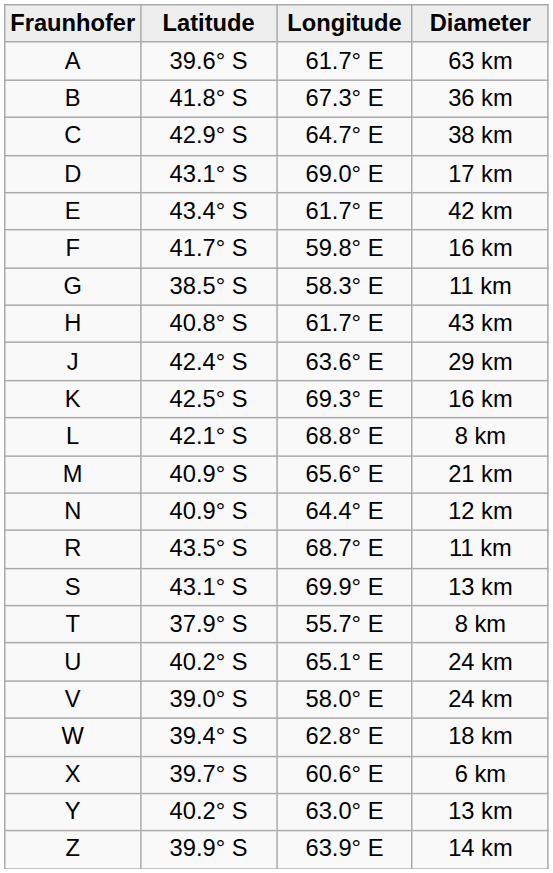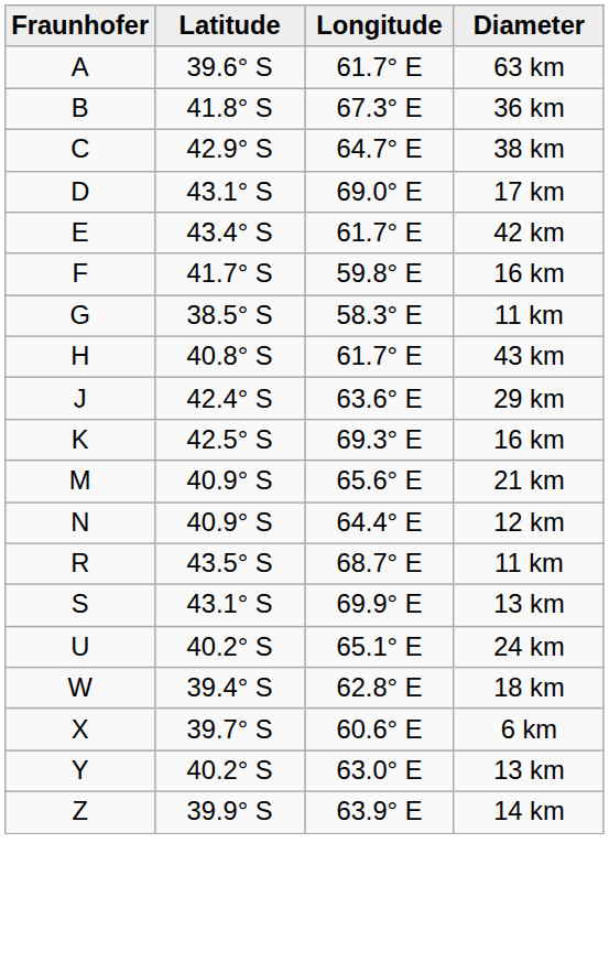 <table class="wikitable">
 <tr>
 <th width="25%" style="background:#eeeeee;">Fraunhofer</th>
 <th width="25%" style="background:#eeeeee;">Latitude</th>
 <th width="25%" style="background:#eeeeee;">Longitude</th>
 <th width="25%" style="background:#eeeeee;">Diameter</th>
 </tr>
 <tr>
 <td align="center">A</td>
 <td align="center">39.6° S</td>
 <td align="center">61.7° E</td>
 <td align="center">63 km</td>
 </tr>
 <tr>
 <td align="center">B</td>
 <td align="center">41.8° S</td>
 <td align="center">67.3° E</td>
 <td align="center">36 km</td>
 </tr>
 <tr>
 <td align="center">C</td>
 <td align="center">42.9° S</td>
 <td align="center">64.7° E</td>
 <td align="center">38 km</td>
 </tr>
 <tr>
 <td align="center">D</td>
 <td align="center">43.1° S</td>
 <td align="center">69.0° E</td>
 <td align="center">17 km</td>
 </tr>
 <tr>
 <td align="center">E</td>
 <td align="center">43.4° S</td>
 <td align="center">61.7° E</td>
 <td align="center">42 km</td>
 </tr>
 <tr>
 <td align="center">F</td>
 <td align="center">41.7° S</td>
 <td align="center">59.8° E</td>
 <td align="center">16 km</td>
 </tr>
 <tr>
 <td align="center">G</td>
 <td align="center">38.5° S</td>
 <td align="center">58.3° E</td>
 <td align="center">11 km</td>
 </tr>
 <tr>
 <td align="center">H</td>
 <td align="center">40.8° S</td>
 <td align="center">61.7° E</td>
 <td align="center">43 km</td>
 </tr>
 <tr>
 <td align="center">J</td>
 <td align="center">42.4° S</td>
 <td align="center">63.6° E</td>
 <td align="center">29 km</td>
 </tr>
 <tr>
 <td align="center">K</td>
 <td align="center">42.5° S</td>
 <td align="center">69.3° E</td>
 <td align="center">16 km</td>
 </tr>
 <tr>
-<td align="center">L</td>
-<td align="center">42.1° S</td>
-<td align="center">68.8° E</td>
-<td align="center">8 km</td>
-</tr>
-<tr>
 <td align="center">M</td>
 <td align="center">40.9° S</td>
 <td align="center">65.6° E</td>
 <td align="center">21 km</td>
 </tr>
 <tr>
 <td align="center">N</td>
 <td align="center">40.9° S</td>
 <td align="center">64.4° E</td>
 <td align="center">12 km</td>
 </tr>
 <tr>
 <td align="center">R</td>
 <td align="center">43.5° S</td>
 <td align="center">68.7° E</td>
 <td align="center">11 km</td>
 </tr>
 <tr>
 <td align="center">S</td>
 <td align="center">43.1° S</td>
 <td align="center">69.9° E</td>
 <td align="center">13 km</td>
 </tr>
 <tr>
-<td align="center">T</td>
-<td align="center">37.9° S</td>
-<td align="center">55.7° E</td>
-<td align="center">8 km</td>
-</tr>
-<tr>
 <td align="center">U</td>
 <td align="center">40.2° S</td>
 <td align="center">65.1° E</td>
-<td align="center">24 km</td>
-</tr>
-<tr>
-<td align="center">V</td>
-<td align="center">39.0° S</td>
-<td align="center">58.0° E</td>
 <td align="center">24 km</td>
 </tr>
 <tr>
 <td align="center">W</td>
 <td align="center">39.4° S</td>
 <td align="center">62.8° E</td>
 <td align="center">18 km</td>
 </tr>
 <tr>
 <td align="center">X</td>
 <td align="center">39.7° S</td>
 <td align="center">60.6° E</td>
 <td align="center">6 km</td>
 </tr>
 <tr>
 <td align="center">Y</td>
 <td align="center">40.2° S</td>
 <td align="center">63.0° E</td>
 <td align="center">13 km</td>
 </tr>
 <tr>
 <td align="center">Z</td>
 <td align="center">39.9° S</td>
 <td align="center">63.9° E</td>
 <td align="center">14 km</td>
 </tr>
 </table>
